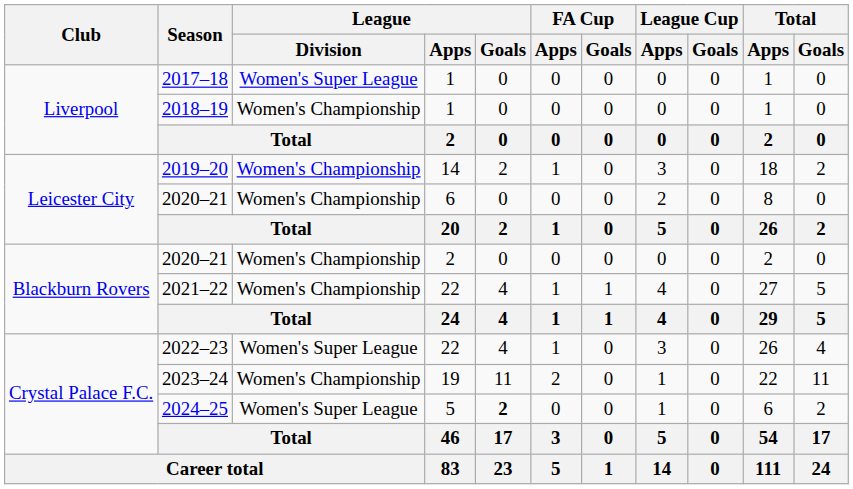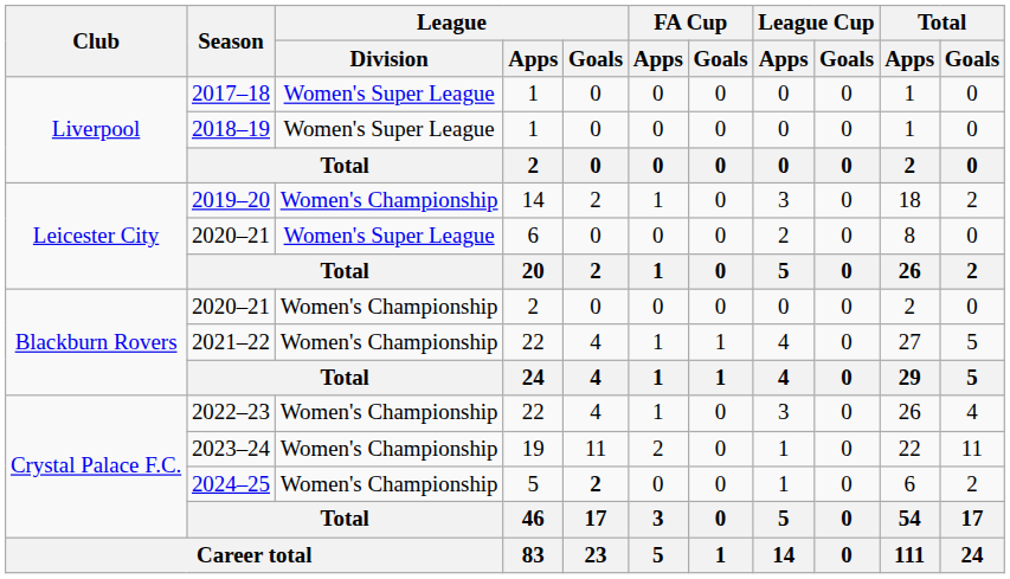 <table class="wikitable" style="text-align:center">
 <tr>
 <th rowspan="2">Club</th>
 <th rowspan="2">Season</th>
 <th colspan="3">League</th>
 <th colspan="2">FA Cup</th>
 <th colspan="2">League Cup</th>
 <th colspan="2">Total</th>
 </tr>
 <tr>
 <th>Division</th>
 <th>Apps</th>
 <th>Goals</th>
 <th>Apps</th>
 <th>Goals</th>
 <th>Apps</th>
 <th>Goals</th>
 <th>Apps</th>
 <th>Goals</th>
 </tr>
 <tr>
 <td rowspan="3"><a href='#'>Liverpool</a></td>
 <td><a href='#'>2017–18</a></td>
 <td><a href='#'>Women's Super League</a></td>
 <td>1</td>
 <td>0</td>
 <td>0</td>
 <td>0</td>
 <td>0</td>
 <td>0</td>
 <td>1</td>
 <td>0</td>
 </tr>
 <tr>
 <td><a href='#'>2018–19</a></td>
-<td>Women's Championship</td>
+<td>Women's Super League</td>
 <td>1</td>
 <td>0</td>
 <td>0</td>
 <td>0</td>
 <td>0</td>
 <td>0</td>
 <td>1</td>
 <td>0</td>
 </tr>
 <tr>
 <th colspan="2">Total</th>
 <th>2</th>
 <th>0</th>
 <th>0</th>
 <th>0</th>
 <th>0</th>
 <th>0</th>
 <th>2</th>
 <th>0</th>
 </tr>
 <tr>
 <td rowspan="3"><a href='#'>Leicester City</a></td>
 <td><a href='#'>2019–20</a></td>
 <td><a href='#'>Women's Championship</a></td>
 <td>14</td>
 <td>2</td>
 <td>1</td>
 <td>0</td>
 <td>3</td>
 <td>0</td>
 <td>18</td>
 <td>2</td>
 </tr>
 <tr>
 <td>2020–21</td>
-<td>Women's Championship</td>
+<td><a href='#'>Women's Super League</a></td>
 <td>6</td>
 <td>0</td>
 <td>0</td>
 <td>0</td>
 <td>2</td>
 <td>0</td>
 <td>8</td>
 <td>0</td>
 </tr>
 <tr>
 <th colspan="2">Total</th>
 <th>20</th>
 <th>2</th>
 <th>1</th>
 <th>0</th>
 <th>5</th>
 <th>0</th>
 <th>26</th>
 <th>2</th>
 </tr>
 <tr>
 <td rowspan="3"><a href='#'>Blackburn Rovers</a></td>
 <td>2020–21</td>
 <td>Women's Championship</td>
 <td>2</td>
 <td>0</td>
 <td>0</td>
 <td>0</td>
 <td>0</td>
 <td>0</td>
 <td>2</td>
 <td>0</td>
 </tr>
 <tr>
 <td>2021–22</td>
 <td>Women's Championship</td>
 <td>22</td>
 <td>4</td>
 <td>1</td>
 <td>1</td>
 <td>4</td>
 <td>0</td>
 <td>27</td>
 <td>5</td>
 </tr>
 <tr>
 <th colspan="2">Total</th>
 <th>24</th>
 <th>4</th>
 <th>1</th>
 <th>1</th>
 <th>4</th>
 <th>0</th>
 <th>29</th>
 <th>5</th>
 </tr>
 <tr>
 <td rowspan="4"><a href='#'>Crystal Palace F.C.</a></td>
 <td>2022–23</td>
-<td>Women's Super League</td>
+<td>Women's Championship</td>
 <td>22</td>
 <td>4</td>
 <td>1</td>
 <td>0</td>
 <td>3</td>
 <td>0</td>
 <td>26</td>
 <td>4</td>
 </tr>
 <tr>
 <td>2023–24</td>
 <td>Women's Championship</td>
 <td>19</td>
 <td>11</td>
 <td>2</td>
 <td>0</td>
 <td>1</td>
 <td>0</td>
 <td>22</td>
 <td>11</td>
 </tr>
 <tr>
 <td><a href='#'>2024–25</a></td>
-<td>Women's Super League</td>
+<td>Women's Championship</td>
 <td>5</td>
 <td><strong>2</strong></td>
 <td>0</td>
 <td>0</td>
 <td>1</td>
 <td>0</td>
 <td>6</td>
 <td>2</td>
 </tr>
 <tr>
 <th colspan="2">Total</th>
 <th>46</th>
 <th>17</th>
 <th>3</th>
 <th>0</th>
 <th>5</th>
 <th>0</th>
 <th>54</th>
 <th>17</th>
 </tr>
 <tr>
 <th colspan="3">Career total</th>
 <th>83</th>
 <th>23</th>
 <th>5</th>
 <th>1</th>
 <th>14</th>
 <th>0</th>
 <th>111</th>
 <th>24</th>
 </tr>
 </table>
